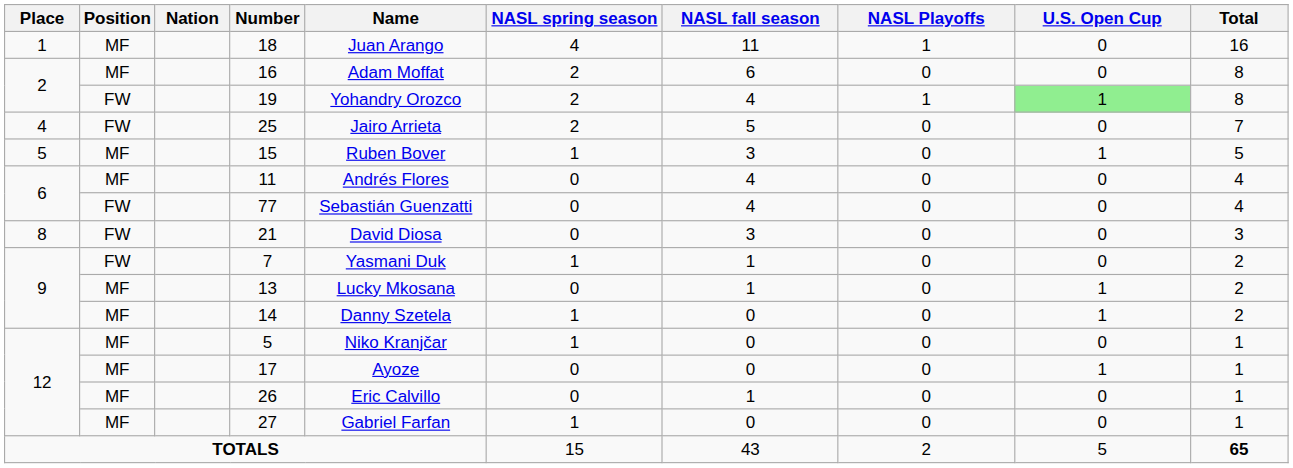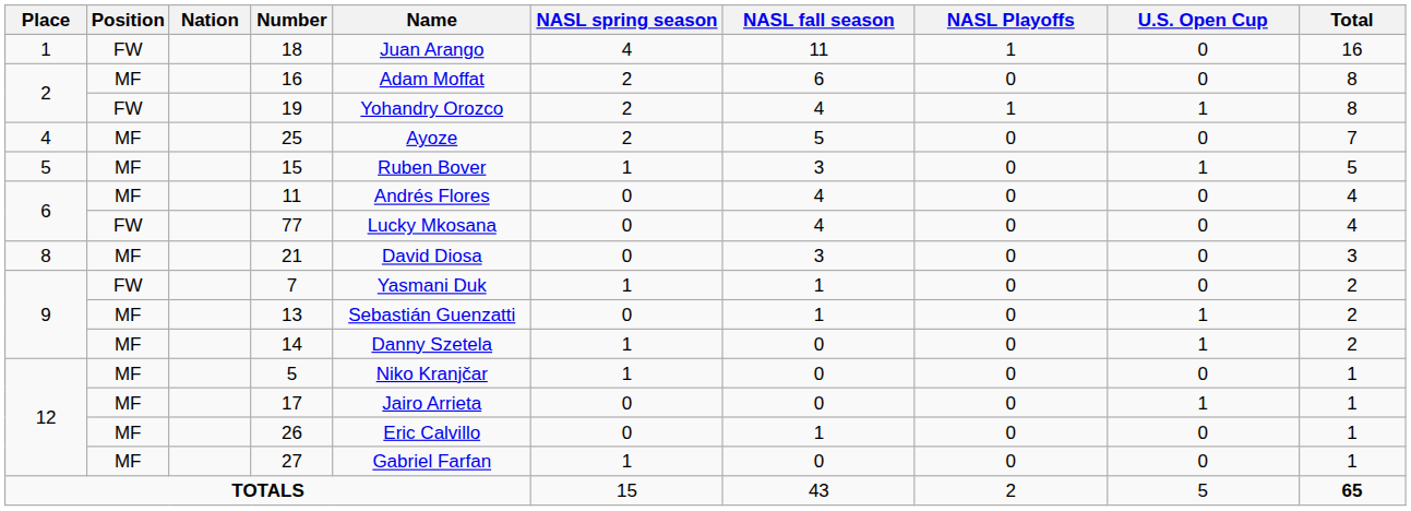 <table class="wikitable" style="font-size: 95%; text-align: center;">
 <tr>
 <th width=60>Place</th>
 <th width=60>Position</th>
 <th width=60>Nation</th>
 <th width=60>Number</th>
 <th width=155>Name</th>
 <th width=150><a href='#'>NASL spring season</a></th>
 <th width=150><a href='#'>NASL fall season</a></th>
 <th width=150><a href='#'>NASL Playoffs</a></th>
 <th width=150><a href='#'>U.S. Open Cup</a></th>
 <th width=80><strong>Total</strong></th>
 </tr>
 <tr>
 <td>1</td>
-<td>MF</td>
+<td>FW</td>
 <td></td>
 <td>18</td>
 <td><a href='#'>Juan Arango</a></td>
 <td>4</td>
 <td>11</td>
 <td>1</td>
 <td>0</td>
 <td>16</td>
 </tr>
 <tr>
 <td rowspan="2">2</td>
 <td>MF</td>
 <td></td>
 <td>16</td>
 <td><a href='#'>Adam Moffat</a></td>
 <td>2</td>
 <td>6</td>
 <td>0</td>
 <td>0</td>
 <td>8</td>
 </tr>
 <tr>
 <td>FW</td>
 <td></td>
 <td>19</td>
 <td><a href='#'>Yohandry Orozco</a></td>
 <td>2</td>
 <td>4</td>
 <td>1</td>
-<td style="background: lightgreen;">1</td>
+<td>1</td>
 <td>8</td>
 </tr>
 <tr>
 <td>4</td>
-<td>FW</td>
+<td>MF</td>
 <td></td>
 <td>25</td>
-<td><a href='#'>Jairo Arrieta</a></td>
+<td><a href='#'>Ayoze</a></td>
 <td>2</td>
 <td>5</td>
 <td>0</td>
 <td>0</td>
 <td>7</td>
 </tr>
 <tr>
 <td>5</td>
 <td>MF</td>
 <td></td>
 <td>15</td>
 <td><a href='#'>Ruben Bover</a></td>
 <td>1</td>
 <td>3</td>
 <td>0</td>
 <td>1</td>
 <td>5</td>
 </tr>
 <tr>
 <td rowspan="2">6</td>
 <td>MF</td>
 <td></td>
 <td>11</td>
 <td><a href='#'>Andrés Flores</a></td>
 <td>0</td>
 <td>4</td>
 <td>0</td>
 <td>0</td>
 <td>4</td>
 </tr>
 <tr>
 <td>FW</td>
 <td></td>
 <td>77</td>
-<td><a href='#'>Sebastián Guenzatti</a></td>
+<td><a href='#'>Lucky Mkosana</a></td>
 <td>0</td>
 <td>4</td>
 <td>0</td>
 <td>0</td>
 <td>4</td>
 </tr>
 <tr>
 <td>8</td>
-<td>FW</td>
+<td>MF</td>
 <td></td>
 <td>21</td>
 <td><a href='#'>David Diosa</a></td>
 <td>0</td>
 <td>3</td>
 <td>0</td>
 <td>0</td>
 <td>3</td>
 </tr>
 <tr>
 <td rowspan="3">9</td>
 <td>FW</td>
 <td></td>
 <td>7</td>
 <td><a href='#'>Yasmani Duk</a></td>
 <td>1</td>
 <td>1</td>
 <td>0</td>
 <td>0</td>
 <td>2</td>
 </tr>
 <tr>
 <td>MF</td>
 <td></td>
 <td>13</td>
-<td><a href='#'>Lucky Mkosana</a></td>
+<td><a href='#'>Sebastián Guenzatti</a></td>
 <td>0</td>
 <td>1</td>
 <td>0</td>
 <td>1</td>
 <td>2</td>
 </tr>
 <tr>
 <td>MF</td>
 <td></td>
 <td>14</td>
 <td><a href='#'>Danny Szetela</a></td>
 <td>1</td>
 <td>0</td>
 <td>0</td>
 <td>1</td>
 <td>2</td>
 </tr>
 <tr>
 <td rowspan="4">12</td>
 <td>MF</td>
 <td></td>
 <td>5</td>
 <td><a href='#'>Niko Kranjčar</a></td>
 <td>1</td>
 <td>0</td>
 <td>0</td>
 <td>0</td>
 <td>1</td>
 </tr>
 <tr>
 <td>MF</td>
 <td></td>
 <td>17</td>
-<td><a href='#'>Ayoze</a></td>
+<td><a href='#'>Jairo Arrieta</a></td>
 <td>0</td>
 <td>0</td>
 <td>0</td>
 <td>1</td>
 <td>1</td>
 </tr>
 <tr>
 <td>MF</td>
 <td></td>
 <td>26</td>
 <td><a href='#'>Eric Calvillo</a></td>
 <td>0</td>
 <td>1</td>
 <td>0</td>
 <td>0</td>
 <td>1</td>
 </tr>
 <tr>
 <td>MF</td>
 <td></td>
 <td>27</td>
 <td><a href='#'>Gabriel Farfan</a></td>
 <td>1</td>
 <td>0</td>
 <td>0</td>
 <td>0</td>
 <td>1</td>
 </tr>
 <tr>
 <td colspan="5"><strong>TOTALS</strong></td>
 <td>15</td>
 <td>43</td>
 <td>2</td>
 <td>5</td>
 <td><strong>65</strong></td>
 </tr>
 </table>
